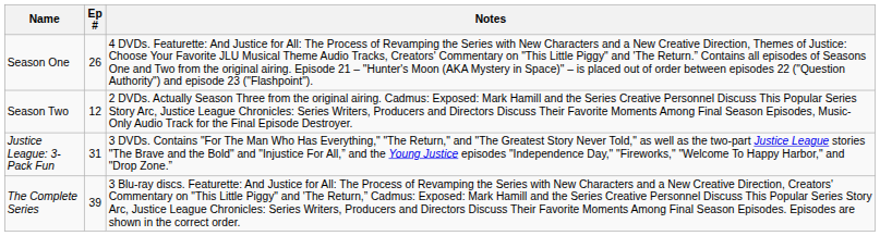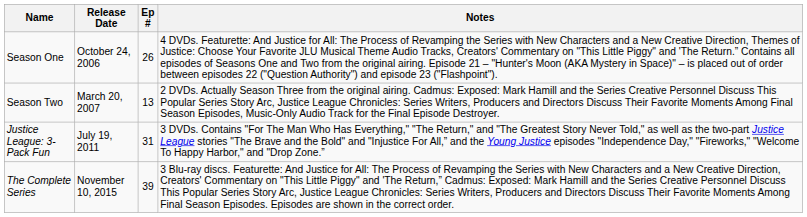 <table class=wikitable>
 <tr>
 <th>Name</th>
+<th>Release Date</th>
 <th>Ep #</th>
 <th>Notes</th>
 </tr>
 <tr>
 <td>Season One</td>
+<td>October 24, 2006</td>
 <td style="text-align:center;">26</td>
 <td>4 DVDs. Featurette: And Justice for All: The Process of Revamping the Series with New Characters and a New Creative Direction, Themes of Justice: Choose Your Favorite JLU Musical Theme Audio Tracks, Creators' Commentary on "This Little Piggy" and 'The Return.” Contains all episodes of Seasons One and Two from the original airing. Episode 21 – "Hunter's Moon (AKA Mystery in Space)" – is placed out of order between episodes 22 ("Question Authority") and episode 23 ("Flashpoint").</td>
 </tr>
 <tr>
 <td>Season Two</td>
-<td style="text-align:center;">12</td>
+<td>March 20, 2007</td>
+<td style="text-align:center;">13</td>
 <td>2 DVDs. Actually Season Three from the original airing. Cadmus: Exposed: Mark Hamill and the Series Creative Personnel Discuss This Popular Series Story Arc, Justice League Chronicles: Series Writers, Producers and Directors Discuss Their Favorite Moments Among Final Season Episodes, Music-Only Audio Track for the Final Episode Destroyer.</td>
 </tr>
 <tr>
 <td><em>Justice League: 3-Pack Fun</em></td>
+<td>July 19, 2011</td>
 <td style="text-align:center;">31</td>
 <td>3 DVDs. Contains "For The Man Who Has Everything," "The Return," and "The Greatest Story Never Told," as well as the two-part <em><a href='#'>Justice League</a></em> stories "The Brave and the Bold" and "Injustice For All,” and the <em><a href='#'>Young Justice</a></em> episodes "Independence Day," "Fireworks," "Welcome To Happy Harbor," and "Drop Zone.”</td>
 </tr>
 <tr>
 <td><em>The Complete Series</em></td>
+<td>November 10, 2015</td>
 <td style="text-align:center;">39</td>
 <td>3 Blu-ray discs. Featurette: And Justice for All: The Process of Revamping the Series with New Characters and a New Creative Direction, Creators' Commentary on "This Little Piggy" and 'The Return,” Cadmus: Exposed: Mark Hamill and the Series Creative Personnel Discuss This Popular Series Story Arc, Justice League Chronicles: Series Writers, Producers and Directors Discuss Their Favorite Moments Among Final Season Episodes. Episodes are shown in the correct order.</td>
 </tr>
 </table>
